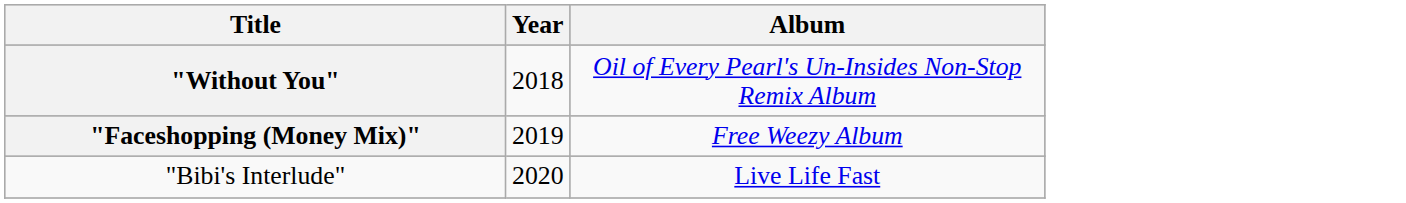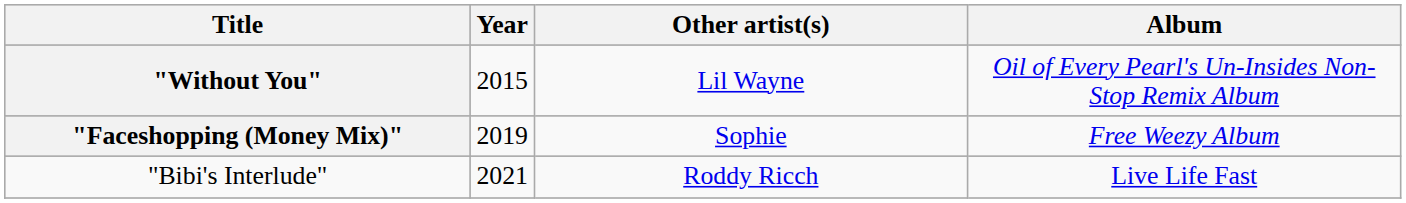 <table class="wikitable plainrowheaders" style="text-align:center;">
 <tr>
 <th scope="col" style="width:19em;">Title</th>
 <th scope="col">Year</th>
+<th scope="col" style="width:18em;">Other artist(s)</th>
 <th scope="col" style="width:18em;">Album</th>
 </tr>
 <tr>
 <th scope="row">"Without You"</th>
-<td>2018</td>
+<td>2015</td>
+<td><a href='#'>Lil Wayne</a></td>
 <td><em><a href='#'>Oil of Every Pearl's Un-Insides Non-Stop Remix Album</a></em></td>
 </tr>
 <tr>
 <th scope="row">"Faceshopping (Money Mix)"</th>
 <td>2019</td>
+<td><a href='#'>Sophie</a></td>
 <td><em><a href='#'>Free Weezy Album</a></em></td>
 </tr>
 <tr>
 <td>"Bibi's Interlude"</td>
-<td>2020</td>
+<td>2021</td>
+<td><a href='#'>Roddy Ricch</a></td>
 <td><a href='#'>Live Life Fast</a></td>
 </tr>
 </table>
